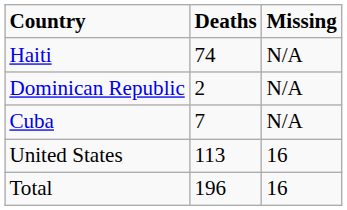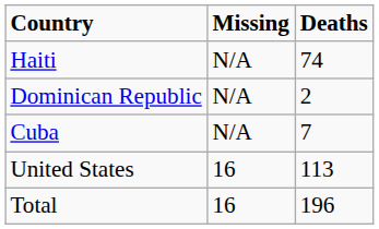 <table class="wikitable" style="float:right; margin:0 1em 0.5em;">
 <tr>
 <td><strong>Country</strong></td>
+<td><strong>Missing</strong></td>
 <td><strong>Deaths</strong></td>
-<td><strong>Missing</strong></td>
 </tr>
 <tr>
 <td><a href='#'>Haiti</a></td>
+<td>N/A</td>
 <td>74</td>
-<td>N/A</td>
 </tr>
 <tr>
 <td><a href='#'>Dominican Republic</a></td>
+<td>N/A</td>
 <td>2</td>
-<td>N/A</td>
 </tr>
 <tr>
 <td><a href='#'>Cuba</a></td>
+<td>N/A</td>
 <td>7</td>
-<td>N/A</td>
 </tr>
 <tr>
 <td>United States</td>
+<td>16</td>
 <td>113</td>
-<td>16</td>
 </tr>
 <tr>
 <td>Total</td>
+<td>16</td>
 <td>196</td>
-<td>16</td>
 </tr>
 </table>
